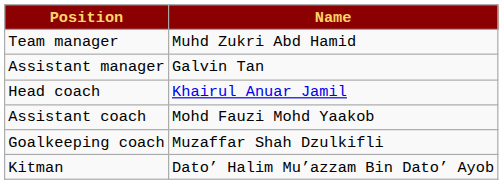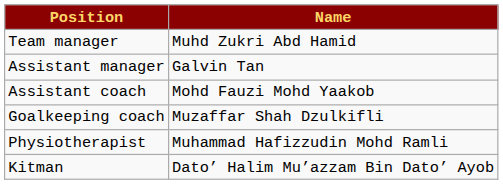 <table class="wikitable">
 <tr>
 <th style="color:#FCD667; background:#8B0000;">Position</th>
 <th style="color:#FCD667; background:#8B0000;">Name</th>
 </tr>
 <tr>
 <td>Team manager</td>
 <td> Muhd Zukri Abd Hamid</td>
 </tr>
 <tr>
 <td>Assistant manager</td>
 <td> Galvin Tan</td>
 </tr>
 <tr>
-<td>Head coach</td>
-<td> <a href='#'>Khairul Anuar Jamil</a></td>
-</tr>
-<tr>
 <td>Assistant coach</td>
 <td> Mohd Fauzi Mohd Yaakob</td>
 </tr>
 <tr>
 <td>Goalkeeping coach</td>
 <td> Muzaffar Shah Dzulkifli</td>
 </tr>
 <tr>
+<td>Physiotherapist</td>
+<td> Muhammad Hafizzudin Mohd Ramli</td>
+</tr>
+<tr>
 <td>Kitman</td>
 <td> Dato’ Halim Mu’azzam Bin Dato’ Ayob</td>
 </tr>
 </table>
